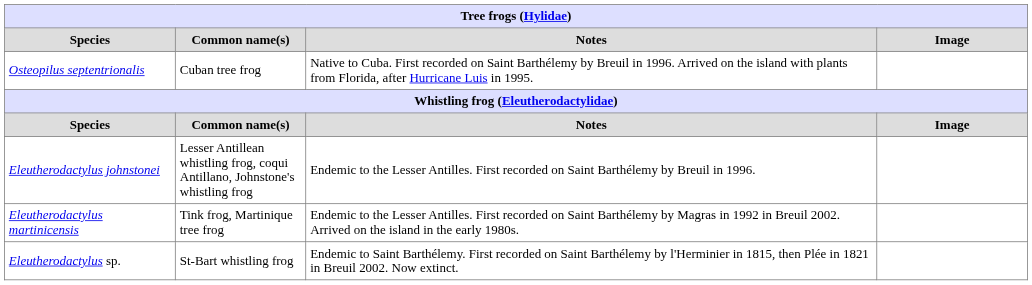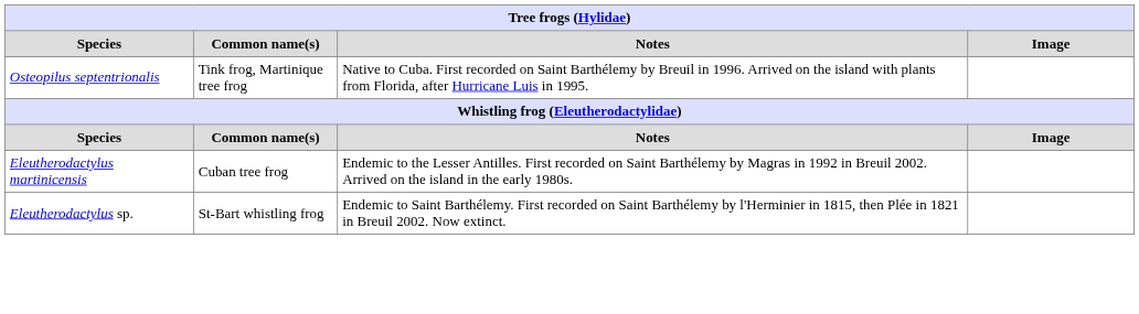 <table border=1 style="border-collapse:collapse;" cellpadding=5 width=100%>
 <tr>
 <th colspan=4 bgcolor=#DDDFFF>Tree frogs (<a href='#'>Hylidae</a>)</th>
 </tr>
 <tr bgcolor=#DDDDDD align=center>
 <th width=200px>Species</th>
 <th width=150px>Common name(s)</th>
 <th>Notes</th>
 <th width=175px>Image</th>
 </tr>
 <tr>
 <td><em><a href='#'>Osteopilus septentrionalis</a></em></td>
-<td>Cuban tree frog</td>
+<td>Tink frog, Martinique tree frog</td>
 <td>Native to Cuba. First recorded on Saint Barthélemy by Breuil in 1996. Arrived on the island with plants from Florida, after <a href='#'>Hurricane Luis</a> in 1995.</td>
 <td></td>
 </tr>
 <tr>
 <th colspan=4 bgcolor=#DDDFFF>Whistling frog (<a href='#'>Eleutherodactylidae</a>)</th>
 </tr>
 <tr bgcolor=#DDDDDD align=center>
 <th width=200px>Species</th>
 <th width=150px>Common name(s)</th>
 <th>Notes</th>
 <th width=175px>Image</th>
 </tr>
 <tr>
-<td><em><a href='#'>Eleutherodactylus johnstonei</a></em></td>
-<td>Lesser Antillean whistling frog, coqui Antillano, Johnstone's whistling frog</td>
-<td>Endemic to the Lesser Antilles. First recorded on Saint Barthélemy by Breuil in 1996.</td>
-<td></td>
-</tr>
-<tr>
 <td><em><a href='#'>Eleutherodactylus martinicensis</a></em></td>
-<td>Tink frog, Martinique tree frog</td>
+<td>Cuban tree frog</td>
 <td>Endemic to the Lesser Antilles. First recorded on Saint Barthélemy by Magras in 1992 in Breuil 2002. Arrived on the island in the early 1980s.</td>
 <td></td>
 </tr>
 <tr>
 <td><em><a href='#'>Eleutherodactylus</a></em> sp.</td>
 <td>St-Bart whistling frog</td>
 <td>Endemic to Saint Barthélemy. First recorded on Saint Barthélemy by l'Herminier in 1815, then Plée in 1821 in Breuil 2002. Now extinct.</td>
 </tr>
 </table>
